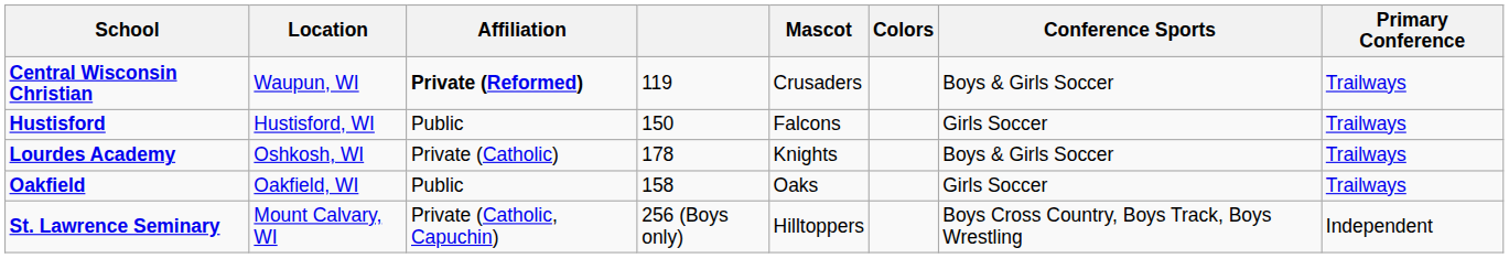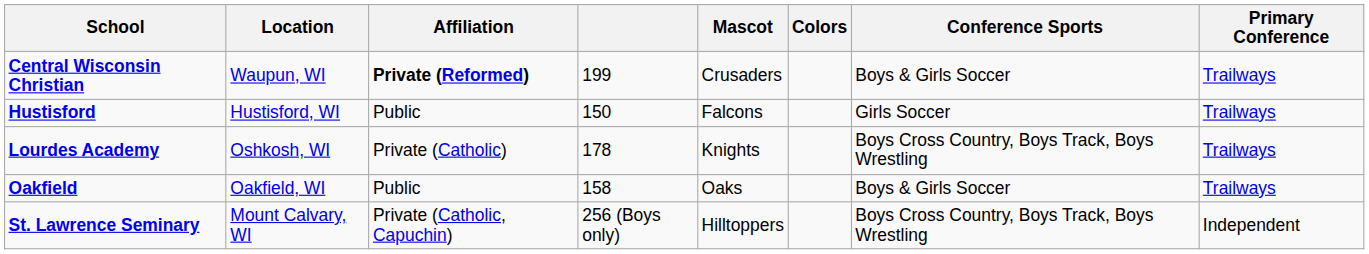 <table class="wikitable sortable">
 <tr>
 <th>School</th>
 <th>Location</th>
 <th>Affiliation</th>
 <th></th>
 <th>Mascot</th>
 <th>Colors</th>
 <th>Conference Sports</th>
 <th>Primary Conference</th>
 </tr>
 <tr>
 <td><a href='#'><strong>Central Wisconsin Christian</strong></a></td>
 <td><a href='#'>Waupun, WI</a></td>
 <td><strong>Private (<a href='#'>Reformed</a>)</strong></td>
-<td>119</td>
+<td>199</td>
 <td>Crusaders</td>
 <td> </td>
 <td>Boys & Girls Soccer</td>
 <td><a href='#'>Trailways</a></td>
 </tr>
 <tr>
 <td><a href='#'><strong>Hustisford</strong></a></td>
 <td><a href='#'>Hustisford, WI</a></td>
 <td>Public</td>
 <td>150</td>
 <td>Falcons</td>
 <td> </td>
 <td>Girls Soccer</td>
 <td><a href='#'>Trailways</a></td>
 </tr>
 <tr>
 <td><a href='#'><strong>Lourdes Academy</strong></a></td>
 <td><a href='#'>Oshkosh, WI</a></td>
 <td>Private (<a href='#'>Catholic</a>)</td>
 <td>178</td>
 <td>Knights</td>
 <td> </td>
-<td>Boys & Girls Soccer</td>
+<td>Boys Cross Country, Boys Track, Boys Wrestling</td>
 <td><a href='#'>Trailways</a></td>
 </tr>
 <tr>
 <td><a href='#'><strong>Oakfield</strong></a></td>
 <td><a href='#'>Oakfield, WI</a></td>
 <td>Public</td>
 <td>158</td>
 <td>Oaks</td>
 <td> </td>
-<td>Girls Soccer</td>
+<td>Boys & Girls Soccer</td>
 <td><a href='#'>Trailways</a></td>
 </tr>
 <tr>
 <td><a href='#'><strong>St. Lawrence Seminary</strong></a></td>
 <td><a href='#'>Mount Calvary, WI</a></td>
 <td>Private (<a href='#'>Catholic</a>, <a href='#'>Capuchin</a>)</td>
 <td>256 (Boys only)</td>
 <td>Hilltoppers</td>
 <td> </td>
 <td>Boys Cross Country, Boys Track, Boys Wrestling</td>
 <td>Independent</td>
 </tr>
 </table>
